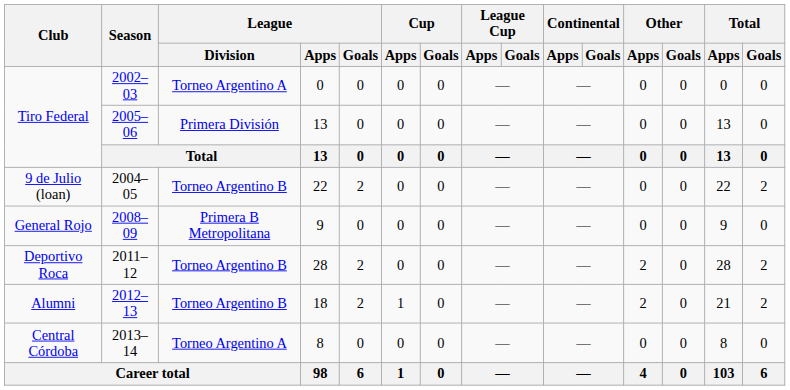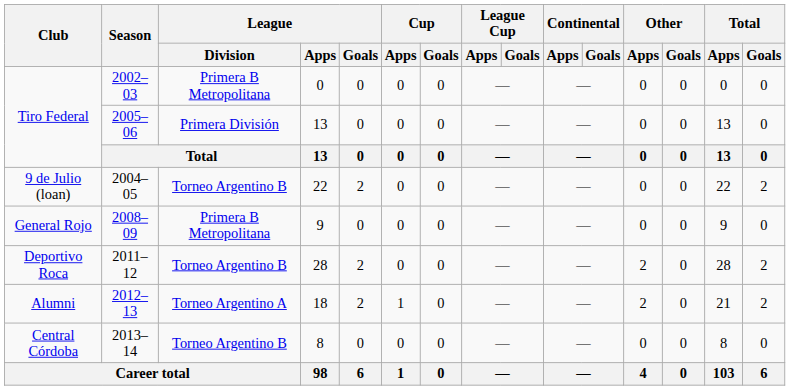 <table class="wikitable" style="text-align:center">
 <tr>
 <th rowspan="2">Club</th>
 <th rowspan="2">Season</th>
 <th colspan="3">League</th>
 <th colspan="2">Cup</th>
 <th colspan="2">League Cup</th>
 <th colspan="2">Continental</th>
 <th colspan="2">Other</th>
 <th colspan="2">Total</th>
 </tr>
 <tr>
 <th>Division</th>
 <th>Apps</th>
 <th>Goals</th>
 <th>Apps</th>
 <th>Goals</th>
 <th>Apps</th>
 <th>Goals</th>
 <th>Apps</th>
 <th>Goals</th>
 <th>Apps</th>
 <th>Goals</th>
 <th>Apps</th>
 <th>Goals</th>
 </tr>
 <tr>
 <td rowspan="3"><a href='#'>Tiro Federal</a></td>
 <td><a href='#'>2002–03</a></td>
-<td rowspan="1"><a href='#'>Torneo Argentino A</a></td>
+<td rowspan="1"><a href='#'>Primera B Metropolitana</a></td>
 <td>0</td>
 <td>0</td>
 <td>0</td>
 <td>0</td>
 <td colspan="2">—</td>
 <td colspan="2">—</td>
 <td>0</td>
 <td>0</td>
 <td>0</td>
 <td>0</td>
 </tr>
 <tr>
 <td><a href='#'>2005–06</a></td>
 <td rowspan="1"><a href='#'>Primera División</a></td>
 <td>13</td>
 <td>0</td>
 <td>0</td>
 <td>0</td>
 <td colspan="2">—</td>
 <td colspan="2">—</td>
 <td>0</td>
 <td>0</td>
 <td>13</td>
 <td>0</td>
 </tr>
 <tr>
 <th colspan="2">Total</th>
 <th>13</th>
 <th>0</th>
 <th>0</th>
 <th>0</th>
 <th colspan="2">—</th>
 <th colspan="2">—</th>
 <th>0</th>
 <th>0</th>
 <th>13</th>
 <th>0</th>
 </tr>
 <tr>
 <td rowspan="1"><a href='#'>9 de Julio</a> (loan)</td>
 <td>2004–05</td>
 <td rowspan="1"><a href='#'>Torneo Argentino B</a></td>
 <td>22</td>
 <td>2</td>
 <td>0</td>
 <td>0</td>
 <td colspan="2">—</td>
 <td colspan="2">—</td>
 <td>0</td>
 <td>0</td>
 <td>22</td>
 <td>2</td>
 </tr>
 <tr>
 <td rowspan="1"><a href='#'>General Rojo</a></td>
 <td><a href='#'>2008–09</a></td>
 <td rowspan="1"><a href='#'>Primera B Metropolitana</a></td>
 <td>9</td>
 <td>0</td>
 <td>0</td>
 <td>0</td>
 <td colspan="2">—</td>
 <td colspan="2">—</td>
 <td>0</td>
 <td>0</td>
 <td>9</td>
 <td>0</td>
 </tr>
 <tr>
 <td rowspan="1"><a href='#'>Deportivo Roca</a></td>
 <td>2011–12</td>
 <td rowspan="1"><a href='#'>Torneo Argentino B</a></td>
 <td>28</td>
 <td>2</td>
 <td>0</td>
 <td>0</td>
 <td colspan="2">—</td>
 <td colspan="2">—</td>
 <td>2</td>
 <td>0</td>
 <td>28</td>
 <td>2</td>
 </tr>
 <tr>
 <td rowspan="1"><a href='#'>Alumni</a></td>
 <td><a href='#'>2012–13</a></td>
-<td rowspan="1"><a href='#'>Torneo Argentino B</a></td>
+<td rowspan="1"><a href='#'>Torneo Argentino A</a></td>
 <td>18</td>
 <td>2</td>
 <td>1</td>
 <td>0</td>
 <td colspan="2">—</td>
 <td colspan="2">—</td>
 <td>2</td>
 <td>0</td>
 <td>21</td>
 <td>2</td>
 </tr>
 <tr>
 <td rowspan="1"><a href='#'>Central Córdoba</a></td>
 <td>2013–14</td>
-<td rowspan="1"><a href='#'>Torneo Argentino A</a></td>
+<td rowspan="1"><a href='#'>Torneo Argentino B</a></td>
 <td>8</td>
 <td>0</td>
 <td>0</td>
 <td>0</td>
 <td colspan="2">—</td>
 <td colspan="2">—</td>
 <td>0</td>
 <td>0</td>
 <td>8</td>
 <td>0</td>
 </tr>
 <tr>
 <th colspan="3">Career total</th>
 <th>98</th>
 <th>6</th>
 <th>1</th>
 <th>0</th>
 <th colspan="2">—</th>
 <th colspan="2">—</th>
 <th>4</th>
 <th>0</th>
 <th>103</th>
 <th>6</th>
 </tr>
 </table>
